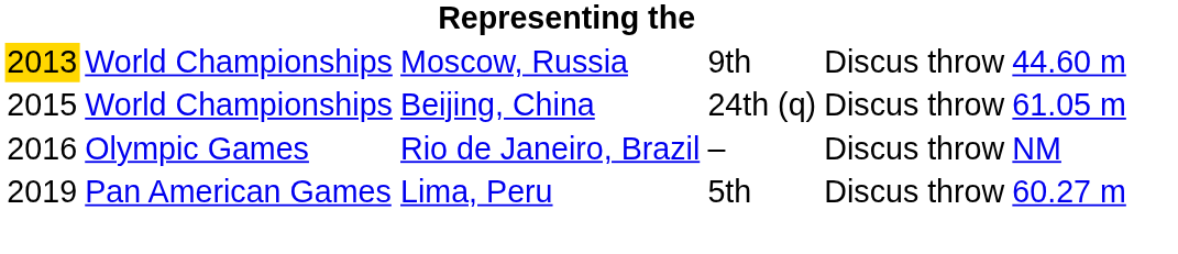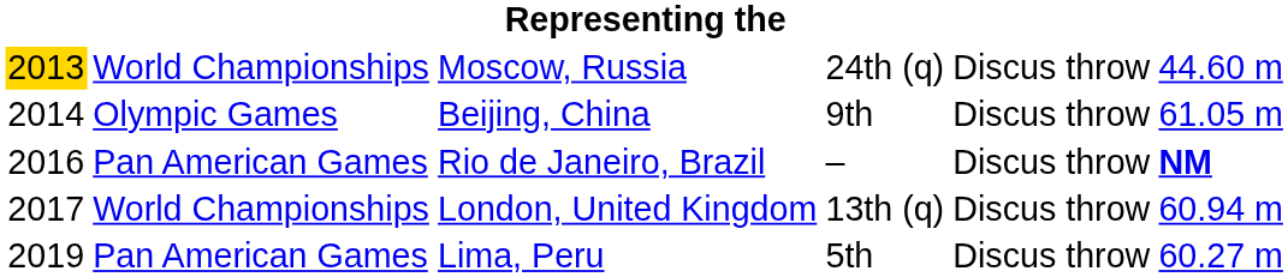 <table>
 <tr>
 <th colspan="6">Representing the </th>
 </tr>
 <tr>
 <td style="background: gold;">2013</td>
 <td><a href='#'>World Championships</a></td>
 <td><a href='#'>Moscow, Russia</a></td>
-<td>9th</td>
+<td>24th (q)</td>
 <td>Discus throw</td>
 <td><a href='#'>44.60 m</a></td>
 </tr>
 <tr>
-<td>2015</td>
-<td><a href='#'>World Championships</a></td>
+<td>2014</td>
+<td><a href='#'>Olympic Games</a></td>
 <td><a href='#'>Beijing, China</a></td>
-<td>24th (q)</td>
+<td>9th</td>
 <td>Discus throw</td>
 <td><a href='#'>61.05 m</a></td>
 </tr>
 <tr>
 <td>2016</td>
-<td><a href='#'>Olympic Games</a></td>
+<td><a href='#'>Pan American Games</a></td>
 <td><a href='#'>Rio de Janeiro, Brazil</a></td>
 <td>–</td>
 <td>Discus throw</td>
-<td><a href='#'>NM</a></td>
+<td><strong><a href='#'>NM</a></strong></td>
+</tr>
+<tr>
+<td>2017</td>
+<td><a href='#'>World Championships</a></td>
+<td><a href='#'>London, United Kingdom</a></td>
+<td>13th (q)</td>
+<td>Discus throw</td>
+<td><a href='#'>60.94 m</a></td>
 </tr>
 <tr>
 <td>2019</td>
 <td><a href='#'>Pan American Games</a></td>
 <td><a href='#'>Lima, Peru</a></td>
 <td>5th</td>
 <td>Discus throw</td>
 <td><a href='#'>60.27 m</a></td>
 </tr>
 </table>
